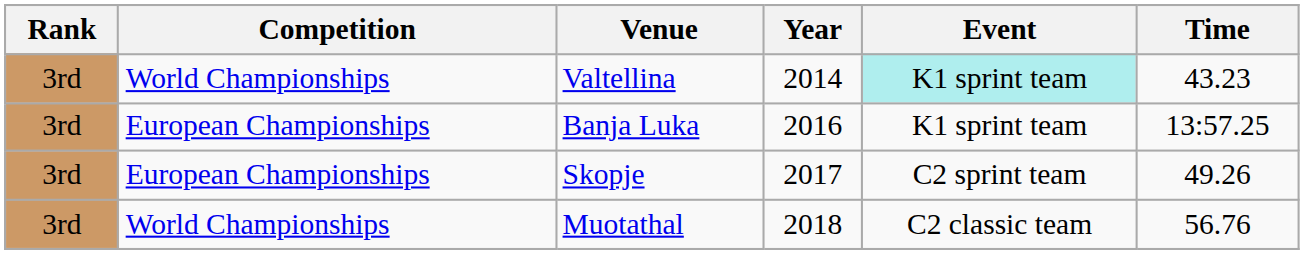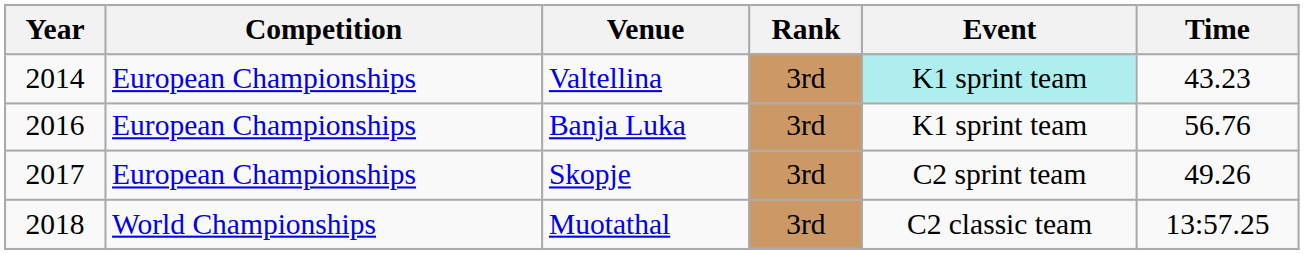 <table class="wikitable" width=50% style="font-size:90%; text-align:center;">
 <tr>
-<th>Rank</th>
+<th>Year</th>
 <th>Competition</th>
 <th>Venue</th>
-<th>Year</th>
+<th>Rank</th>
 <th>Event</th>
 <th>Time</th>
 </tr>
 <tr>
+<td>2014</td>
+<td align=left><a href='#'>European Championships</a></td>
+<td align=left> <a href='#'>Valtellina</a></td>
 <td bgcolor=cc9966>3rd</td>
-<td align=left><a href='#'>World Championships</a></td>
-<td align=left> <a href='#'>Valtellina</a></td>
-<td>2014</td>
 <td style="background: paleturquoise;">K1 sprint team</td>
 <td>43.23</td>
 </tr>
 <tr>
-<td bgcolor=cc9966>3rd</td>
+<td>2016</td>
 <td align=left><a href='#'>European Championships</a></td>
 <td align=left> <a href='#'>Banja Luka</a></td>
-<td>2016</td>
+<td bgcolor=cc9966>3rd</td>
 <td>K1 sprint team</td>
-<td>13:57.25</td>
+<td>56.76</td>
 </tr>
 <tr>
-<td bgcolor=cc9966>3rd</td>
+<td>2017</td>
 <td align=left><a href='#'>European Championships</a></td>
 <td align=left> <a href='#'>Skopje</a></td>
-<td>2017</td>
+<td bgcolor=cc9966>3rd</td>
 <td>C2 sprint team</td>
 <td>49.26</td>
 </tr>
 <tr>
-<td bgcolor=cc9966>3rd</td>
+<td>2018</td>
 <td align=left><a href='#'>World Championships</a></td>
 <td align=left> <a href='#'>Muotathal</a></td>
-<td>2018</td>
+<td bgcolor=cc9966>3rd</td>
 <td>C2 classic team</td>
-<td>56.76</td>
+<td>13:57.25</td>
 </tr>
 </table>
